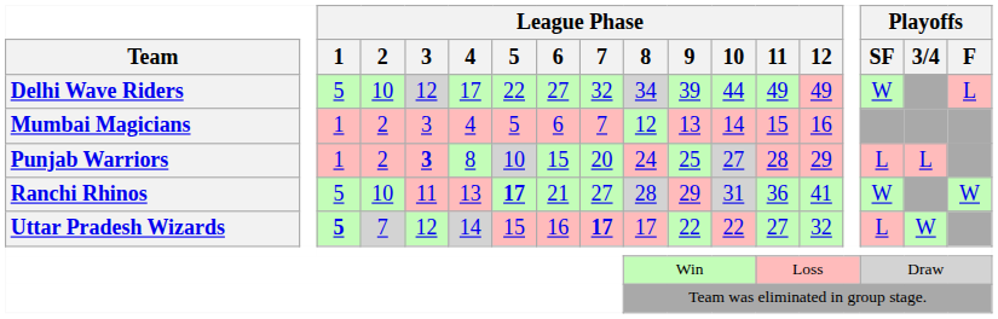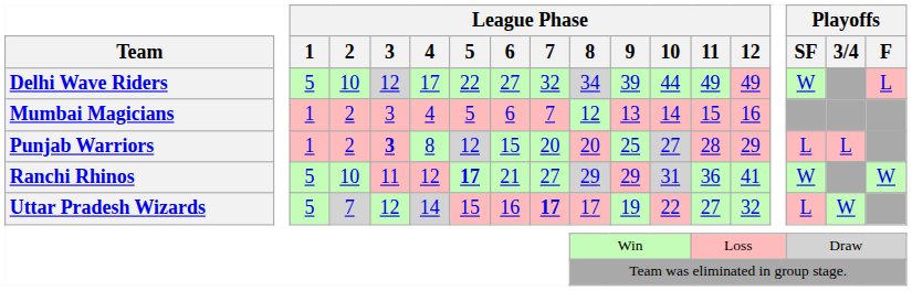 <table class="wikitable" style="border:none">
 <tr>
 <td style="background:white; border:none"></td>
 <td rowspan="7"  style="width:5px;; border:none; background:white;"></td>
 <th colspan="12"><span>League Phase</span></th>
 <td rowspan="7"  style="width:5px;; border:none; background:white;"></td>
 <th colspan="3"><span>Playoffs</span></th>
 </tr>
 <tr>
 <th style="width:210px; vertical-align:center;">Team</th>
 <th width=25>1</th>
 <th width=25>2</th>
 <th width=25>3</th>
 <th width=25>4</th>
 <th width=25>5</th>
 <th width=25>6</th>
 <th width=25>7</th>
 <th width=25>8</th>
 <th width=25>9</th>
 <th width=25>10</th>
 <th width=25>11</th>
 <th width=25>12</th>
 <th width=25><span>SF</span></th>
 <th width=25><span>3/4</span></th>
 <th width=25><span>F</span></th>
 </tr>
 <tr>
 <th style="width:105px; text-align:left;"><a href='#'>Delhi Wave Riders</a></th>
 <td style="text-align:center; background:#c3fdb8;"><a href='#'>5</a></td>
 <td style="text-align:center; background:#c3fdb8;"><a href='#'>10</a></td>
 <td style="text-align:center; background:#d3d3d3;"><a href='#'>12</a></td>
 <td style="text-align:center; background:#c3fdb8;"><a href='#'>17</a></td>
 <td style="text-align:center; background:#c3fdb8;"><a href='#'>22</a></td>
 <td style="text-align:center; background:#c3fdb8;"><a href='#'>27</a></td>
 <td style="text-align:center; background:#c3fdb8;"><a href='#'>32</a></td>
 <td style="text-align:center; background:#d3d3d3;"><a href='#'>34</a></td>
 <td style="text-align:center; background:#c3fdb8;"><a href='#'>39</a></td>
 <td style="text-align:center; background:#c3fdb8;"><a href='#'>44</a></td>
 <td style="text-align:center; background:#c3fdb8;"><a href='#'>49</a></td>
 <td style="text-align:center; background:#fbb;"><a href='#'>49</a></td>
 <td style="text-align:center; background:#c3fdb8;"><a href='#'>W</a></td>
 <td style="background:#a9a9a9;"></td>
 <td style="text-align:center; background:#fbb;"><a href='#'>L</a></td>
 </tr>
 <tr>
 <th style="width:105px; text-align:left;"><a href='#'>Mumbai Magicians</a></th>
 <td style="text-align:center; background:#fbb;"><a href='#'>1</a></td>
 <td style="text-align:center; background:#fbb;"><a href='#'>2</a></td>
 <td style="text-align:center; background:#fbb;"><a href='#'>3</a></td>
 <td style="text-align:center; background:#fbb;"><a href='#'>4</a></td>
 <td style="text-align:center; background:#fbb;"><a href='#'>5</a></td>
 <td style="text-align:center; background:#fbb;"><a href='#'>6</a></td>
 <td style="text-align:center; background:#fbb;"><a href='#'>7</a></td>
 <td style="text-align:center; background:#c3fdb8;"><a href='#'>12</a></td>
 <td style="text-align:center; background:#fbb;"><a href='#'>13</a></td>
 <td style="text-align:center; background:#fbb;"><a href='#'>14</a></td>
 <td style="text-align:center; background:#fbb;"><a href='#'>15</a></td>
 <td style="text-align:center; background:#fbb;"><a href='#'>16</a></td>
 <td style="background:#a9a9a9; border-right:none"></td>
 <td style="background:#a9a9a9; border-left:none; border-right:none"></td>
 <td style="background:#a9a9a9; border-left:none"></td>
 </tr>
 <tr>
 <th style="width:105px; text-align:left;"><a href='#'>Punjab Warriors</a></th>
 <td style="text-align:center; background:#fbb;"><a href='#'>1</a></td>
 <td style="text-align:center; background:#fbb;"><a href='#'>2</a></td>
 <td style="text-align:center; background:#fbb;"><strong><a href='#'>3</a></strong></td>
 <td style="text-align:center; background:#c3fdb8;"><a href='#'>8</a></td>
-<td style="text-align:center; background:#d3d3d3;"><a href='#'>10</a></td>
+<td style="text-align:center; background:#d3d3d3;"><a href='#'>12</a></td>
 <td style="text-align:center; background:#c3fdb8;"><a href='#'>15</a></td>
 <td style="text-align:center; background:#c3fdb8;"><a href='#'>20</a></td>
-<td style="text-align:center; background:#fbb;"><a href='#'>24</a></td>
+<td style="text-align:center; background:#fbb;"><a href='#'>20</a></td>
 <td style="text-align:center; background:#c3fdb8;"><a href='#'>25</a></td>
 <td style="text-align:center; background:#d3d3d3;"><a href='#'>27</a></td>
 <td style="text-align:center; background:#fbb;"><a href='#'>28</a></td>
 <td style="text-align:center; background:#fbb;"><a href='#'>29</a></td>
 <td style="text-align:center; background:#fbb;"><a href='#'>L</a></td>
 <td style="text-align:center; background:#fbb;"><a href='#'>L</a></td>
 <td style="background:#a9a9a9;"></td>
 </tr>
 <tr>
 <th style="width:105px; text-align:left;"><a href='#'>Ranchi Rhinos</a></th>
 <td style="text-align:center; background:#c3fdb8;"><a href='#'>5</a></td>
 <td style="text-align:center; background:#c3fdb8;"><a href='#'>10</a></td>
 <td style="text-align:center; background:#fbb;"><a href='#'>11</a></td>
-<td style="text-align:center; background:#fbb;"><a href='#'>13</a></td>
+<td style="text-align:center; background:#fbb;"><a href='#'>12</a></td>
 <td style="text-align:center; background:#c3fdb8;"><strong><a href='#'>17</a></strong></td>
 <td style="text-align:center; background:#c3fdb8;"><a href='#'>21</a></td>
 <td style="text-align:center; background:#c3fdb8;"><a href='#'>27</a></td>
-<td style="text-align:center; background:#d3d3d3;"><a href='#'>28</a></td>
+<td style="text-align:center; background:#d3d3d3;"><a href='#'>29</a></td>
 <td style="text-align:center; background:#fbb;"><a href='#'>29</a></td>
 <td style="text-align:center; background:#d3d3d3;"><a href='#'>31</a></td>
 <td style="text-align:center; background:#c3fdb8;"><a href='#'>36</a></td>
 <td style="text-align:center; background:#c3fdb8;"><a href='#'>41</a></td>
 <td style="text-align:center; background:#c3fdb8;"><a href='#'>W</a></td>
 <td style="background:#a9a9a9;"></td>
 <td style="text-align:center; background:#c3fdb8;"><a href='#'>W</a></td>
 </tr>
 <tr>
 <th style="width:105px; text-align:left;"><a href='#'>Uttar Pradesh Wizards</a></th>
-<td style="text-align:center; background:#c3fdb8;"><strong><a href='#'>5</a></strong></td>
+<td style="text-align:center; background:#c3fdb8;"><a href='#'>5</a></td>
 <td style="text-align:center; background:#d3d3d3;"><a href='#'>7</a></td>
 <td style="text-align:center; background:#c3fdb8;"><a href='#'>12</a></td>
 <td style="text-align:center; background:#d3d3d3;"><a href='#'>14</a></td>
 <td style="text-align:center; background:#fbb;"><a href='#'>15</a></td>
 <td style="text-align:center; background:#fbb;"><a href='#'>16</a></td>
 <td style="text-align:center; background:#fbb;"><strong><a href='#'>17</a></strong></td>
 <td style="text-align:center; background:#fbb;"><a href='#'>17</a></td>
-<td style="text-align:center; background:#c3fdb8;"><a href='#'>22</a></td>
+<td style="text-align:center; background:#c3fdb8;"><a href='#'>19</a></td>
 <td style="text-align:center; background:#fbb;"><a href='#'>22</a></td>
 <td style="text-align:center; background:#c3fdb8;"><a href='#'>27</a></td>
 <td style="text-align:center; background:#c3fdb8;"><a href='#'>32</a></td>
 <td style="text-align:center; background:#fbb;"><a href='#'>L</a></td>
 <td style="text-align:center; background:#c3fdb8;"><a href='#'>W</a></td>
 <td style="background:#a9a9a9;"></td>
 </tr>
 <tr style="background:white;">
 <td style="border:none"></td>
 <td style="border:none"></td>
 <td colspan="12" style="border:none"></td>
 <td style="border:none"></td>
 <td colspan="3" style="border:none"></td>
 </tr>
 <tr style="font-size:75%">
 <td colspan="9" style="background:white; border:none; vertical-align:center"><br></td>
 <td colspan="3" style="text-align:center; background:#c3fdb8;">Win</td>
 <td colspan="3" style="text-align:center; background:#fbb;">Loss</td>
 <td colspan="3" style="text-align:center; background:#d3d3d3;">Draw</td>
 </tr>
 <tr style="font-size:75%">
 <td colspan="9" style="background:white; border:none; vertical-align:top"><br></td>
 <td colspan="9" style="background:#a9a9a9; text-align:center; vertical-align:center">Team was eliminated in group stage.</td>
 </tr>
 </table>
